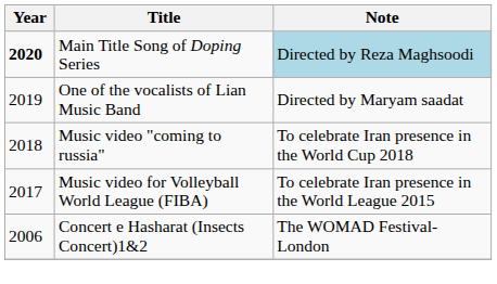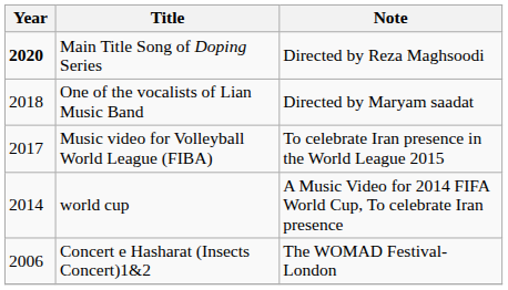 <table class="wikitable">
 <tr>
 <th rowspan="1" style="width:40px;">Year</th>
 <th rowspan="1" style="width:200px;">Title</th>
 <th rowspan="1" style="width:200px;">Note</th>
 </tr>
 <tr>
 <td><strong>2020</strong></td>
 <td>Main Title Song of <em>Doping</em> Series</td>
-<td style="background: lightblue;">Directed by Reza Maghsoodi</td>
-</tr>
-<tr>
-<td>2019</td>
-<td>One of the vocalists of Lian Music Band</td>
-<td>Directed by Maryam saadat</td>
+<td>Directed by Reza Maghsoodi</td>
 </tr>
 <tr>
 <td>2018</td>
-<td>Music video "coming to russia"</td>
-<td>To celebrate Iran presence in the World Cup 2018</td>
+<td>One of the vocalists of Lian Music Band</td>
+<td>Directed by Maryam saadat</td>
 </tr>
 <tr>
 <td>2017</td>
 <td>Music video for Volleyball World League (FIBA)</td>
 <td>To celebrate Iran presence in the World League 2015</td>
+</tr>
+<tr>
+<td>2014</td>
+<td>world cup</td>
+<td>A Music Video for 2014 FIFA World Cup, To celebrate Iran presence</td>
 </tr>
 <tr>
 <td>2006</td>
 <td>Concert e Hasharat (Insects Concert)1&2</td>
 <td>The WOMAD Festival-London</td>
 </tr>
 <tr>
 </tr>
 </table>
